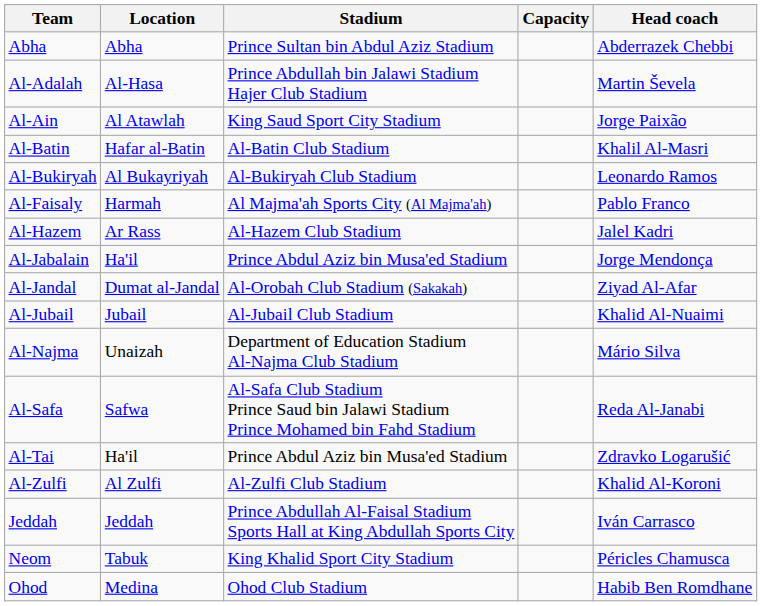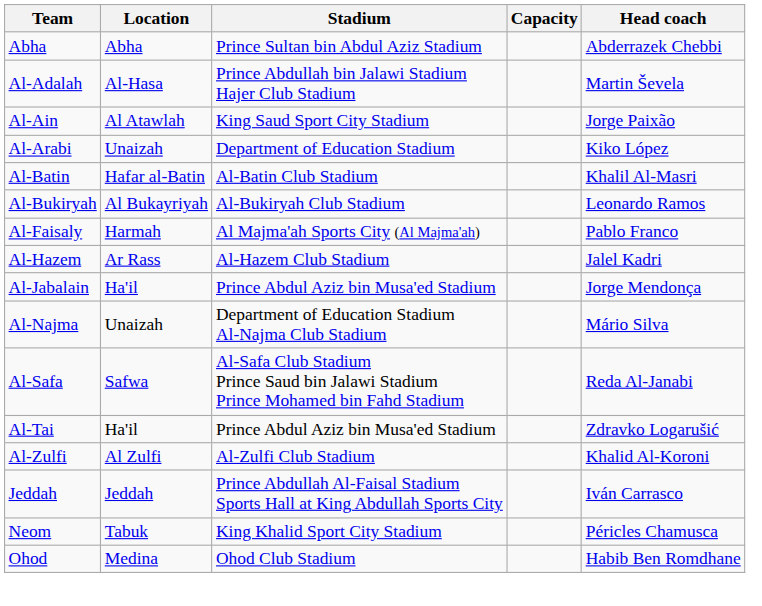 <table class="wikitable sortable">
 <tr>
 <th>Team</th>
 <th>Location</th>
 <th>Stadium</th>
 <th>Capacity</th>
 <th>Head coach</th>
 </tr>
 <tr>
 <td><a href='#'>Abha</a></td>
 <td><a href='#'>Abha</a></td>
 <td><a href='#'>Prince Sultan bin Abdul Aziz Stadium</a></td>
 <td style="text-align:center"></td>
 <td> <a href='#'>Abderrazek Chebbi</a></td>
 </tr>
 <tr>
 <td><a href='#'>Al-Adalah</a></td>
 <td><a href='#'>Al-Hasa</a></td>
 <td><a href='#'>Prince Abdullah bin Jalawi Stadium</a><br><a href='#'>Hajer Club Stadium</a></td>
 <td style="text-align:center"><br></td>
 <td> <a href='#'>Martin Ševela</a></td>
 </tr>
 <tr>
 <td><a href='#'>Al-Ain</a></td>
 <td><a href='#'>Al Atawlah</a></td>
 <td><a href='#'>King Saud Sport City Stadium</a></td>
 <td style="text-align:center"></td>
 <td> <a href='#'>Jorge Paixão</a></td>
+</tr>
+<tr>
+<td><a href='#'>Al-Arabi</a></td>
+<td><a href='#'>Unaizah</a></td>
+<td><a href='#'>Department of Education Stadium</a></td>
+<td style="text-align:center"></td>
+<td> <a href='#'>Kiko López</a></td>
 </tr>
 <tr>
 <td><a href='#'>Al-Batin</a></td>
 <td><a href='#'>Hafar al-Batin</a></td>
 <td><a href='#'>Al-Batin Club Stadium</a></td>
 <td style="text-align:center"></td>
 <td> <a href='#'>Khalil Al-Masri</a></td>
 </tr>
 <tr>
 <td><a href='#'>Al-Bukiryah</a></td>
 <td><a href='#'>Al Bukayriyah</a></td>
 <td><a href='#'>Al-Bukiryah Club Stadium</a></td>
 <td style="text-align:center"></td>
 <td> <a href='#'>Leonardo Ramos</a></td>
 </tr>
 <tr>
 <td><a href='#'>Al-Faisaly</a></td>
 <td><a href='#'>Harmah</a></td>
 <td><a href='#'>Al Majma'ah Sports City</a> <small>(<a href='#'>Al Majma'ah</a>)</small></td>
 <td style="text-align:center"></td>
 <td> <a href='#'>Pablo Franco</a></td>
 </tr>
 <tr>
 <td><a href='#'>Al-Hazem</a></td>
 <td><a href='#'>Ar Rass</a></td>
 <td><a href='#'>Al-Hazem Club Stadium</a></td>
 <td style="text-align:center"></td>
 <td> <a href='#'>Jalel Kadri</a></td>
 </tr>
 <tr>
 <td><a href='#'>Al-Jabalain</a></td>
 <td><a href='#'>Ha'il</a></td>
 <td><a href='#'>Prince Abdul Aziz bin Musa'ed Stadium</a></td>
 <td style="text-align:center"></td>
 <td> <a href='#'>Jorge Mendonça</a></td>
-</tr>
-<tr>
-<td><a href='#'>Al-Jandal</a></td>
-<td><a href='#'>Dumat al-Jandal</a></td>
-<td><a href='#'>Al-Orobah Club Stadium</a> <small>(<a href='#'>Sakakah</a>)</small></td>
-<td style="text-align:center"></td>
-<td> <a href='#'>Ziyad Al-Afar</a></td>
-</tr>
-<tr>
-<td><a href='#'>Al-Jubail</a></td>
-<td><a href='#'>Jubail</a></td>
-<td><a href='#'>Al-Jubail Club Stadium</a></td>
-<td style="text-align:center"></td>
-<td> <a href='#'>Khalid Al-Nuaimi</a></td>
 </tr>
 <tr>
 <td><a href='#'>Al-Najma</a></td>
 <td>Unaizah</td>
 <td>Department of Education Stadium<br><a href='#'>Al-Najma Club Stadium</a></td>
 <td style="text-align:center"><br></td>
 <td> <a href='#'>Mário Silva</a></td>
 </tr>
 <tr>
 <td><a href='#'>Al-Safa</a></td>
 <td><a href='#'>Safwa</a></td>
 <td><a href='#'>Al-Safa Club Stadium</a><br>Prince Saud bin Jalawi Stadium <br><a href='#'>Prince Mohamed bin Fahd Stadium</a> </td>
 <td style="text-align:center"><br><br></td>
 <td> <a href='#'>Reda Al-Janabi</a></td>
 </tr>
 <tr>
 <td><a href='#'>Al-Tai</a></td>
 <td>Ha'il</td>
 <td>Prince Abdul Aziz bin Musa'ed Stadium</td>
 <td style="text-align:center"></td>
 <td> <a href='#'>Zdravko Logarušić</a></td>
 </tr>
 <tr>
 <td><a href='#'>Al-Zulfi</a></td>
 <td><a href='#'>Al Zulfi</a></td>
 <td><a href='#'>Al-Zulfi Club Stadium</a></td>
 <td style="text-align:center"></td>
 <td> <a href='#'>Khalid Al-Koroni</a></td>
 </tr>
 <tr>
 <td><a href='#'>Jeddah</a></td>
 <td><a href='#'>Jeddah</a></td>
 <td><a href='#'>Prince Abdullah Al-Faisal Stadium</a><br><a href='#'>Sports Hall at King Abdullah Sports City</a></td>
 <td style="text-align:center"><br></td>
 <td> <a href='#'>Iván Carrasco</a></td>
 </tr>
 <tr>
 <td><a href='#'>Neom</a></td>
 <td><a href='#'>Tabuk</a></td>
 <td><a href='#'>King Khalid Sport City Stadium</a></td>
 <td style="text-align:center"></td>
 <td> <a href='#'>Péricles Chamusca</a></td>
 </tr>
 <tr>
 <td><a href='#'>Ohod</a></td>
 <td><a href='#'>Medina</a></td>
 <td><a href='#'>Ohod Club Stadium</a></td>
 <td style="text-align:center"></td>
 <td> <a href='#'>Habib Ben Romdhane</a></td>
 </tr>
 </table>
